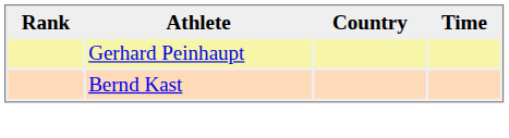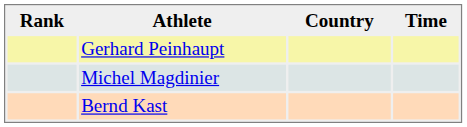 <table style="border-style:solid;border-width:1px;border-color:#808080;background-color:#EFEFEF" cellspacing="2" cellpadding="2" width="385px">
 <tr bgcolor="#EFEFEF">
 <th>Rank</th>
 <th>Athlete</th>
 <th>Country</th>
 <th>Time</th>
 </tr>
 <tr bgcolor="#F7F6A8">
 <td align=center></td>
 <td><a href='#'>Gerhard Peinhaupt</a></td>
 <td></td>
 <td align="right"></td>
 </tr>
+<tr bgcolor="#DCE5E5">
+<td align=center></td>
+<td><a href='#'>Michel Magdinier</a></td>
+<td></td>
+<td align="right"></td>
+</tr>
 <tr bgcolor="#FFDAB9">
 <td align=center></td>
 <td><a href='#'>Bernd Kast</a></td>
 <td></td>
 <td align="right"></td>
 </tr>
 </table>
